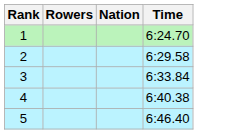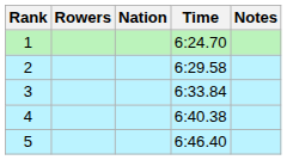 <table class="wikitable sortable" style="text-align:center">
 <tr>
 <th>Rank</th>
 <th>Rowers</th>
 <th>Nation</th>
 <th>Time</th>
+<th>Notes</th>
 </tr>
 <tr bgcolor=bbf3bb>
 <td>1</td>
 <td align=left data-sort-value="Schmidt, Sybille"></td>
 <td align=left></td>
 <td>6:24.70</td>
+<td></td>
 </tr>
 <tr bgcolor=bbf3ff>
 <td>2</td>
 <td align=left data-sort-value="Dobre, Anişoara"></td>
 <td align=left></td>
 <td>6:29.58</td>
+<td></td>
 </tr>
 <tr bgcolor=bbf3ff>
 <td>3</td>
 <td align=left data-sort-value="Vermulst, Laurien"></td>
 <td align=left></td>
 <td>6:33.84</td>
+<td></td>
 </tr>
 <tr bgcolor=bbf3ff>
 <td>4</td>
 <td align=left></td>
 <td align=left></td>
 <td>6:40.38</td>
+<td></td>
 </tr>
 <tr bgcolor=bbf3ff>
 <td>5</td>
 <td align=left data-sort-value="Berberova, Lalka"></td>
 <td align=left></td>
 <td>6:46.40</td>
+<td></td>
 </tr>
 </table>
